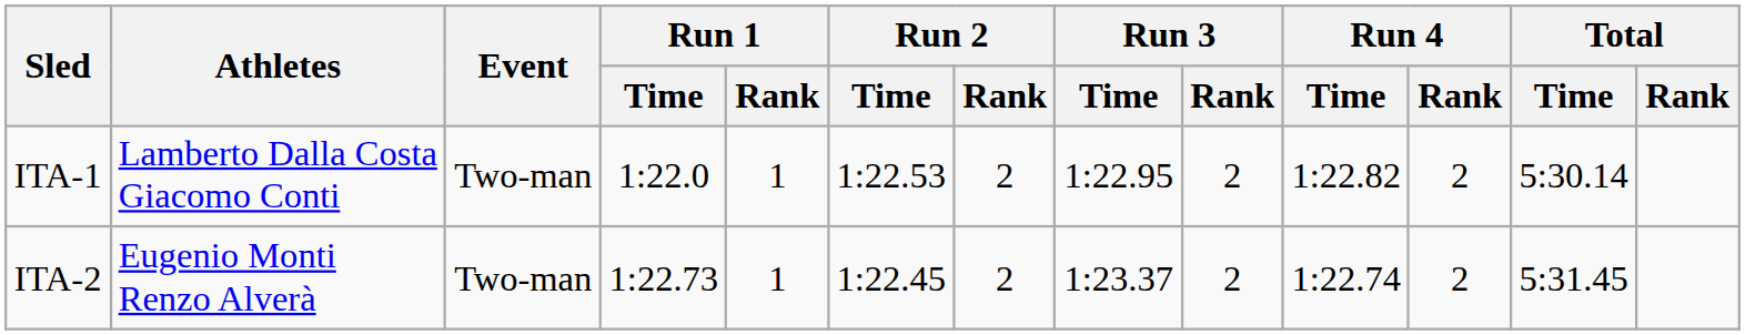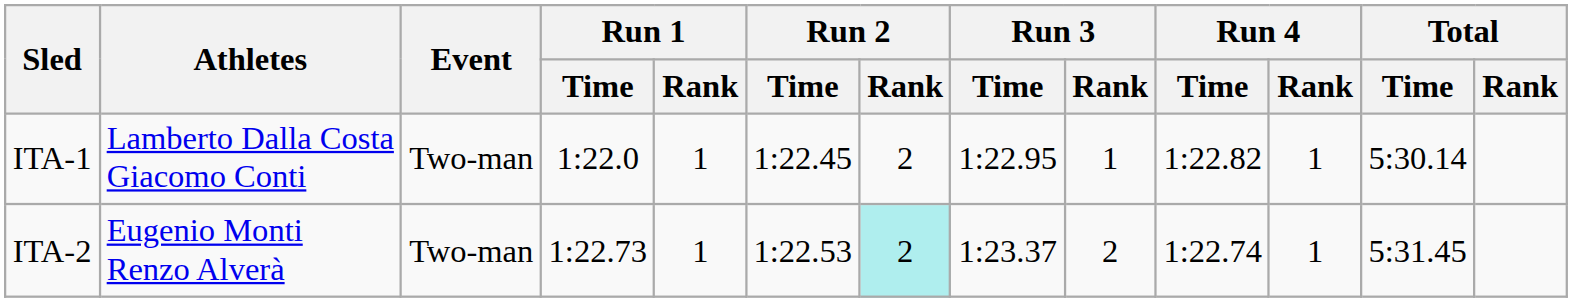 <table class="wikitable" border="1" style="font-size:90%">
 <tr>
 <th rowspan="2">Sled</th>
 <th rowspan="2">Athletes</th>
 <th rowspan="2">Event</th>
 <th colspan="2">Run 1</th>
 <th colspan="2">Run 2</th>
 <th colspan="2">Run 3</th>
 <th colspan="2">Run 4</th>
 <th colspan="2">Total</th>
 </tr>
 <tr>
 <th>Time</th>
 <th>Rank</th>
 <th>Time</th>
 <th>Rank</th>
 <th>Time</th>
 <th>Rank</th>
 <th>Time</th>
 <th>Rank</th>
 <th>Time</th>
 <th>Rank</th>
 </tr>
 <tr>
 <td align="center">ITA-1</td>
 <td><a href='#'>Lamberto Dalla Costa</a><br><a href='#'>Giacomo Conti</a></td>
 <td>Two-man</td>
 <td align="center">1:22.0</td>
 <td align="center">1</td>
-<td align="center">1:22.53</td>
+<td align="center">1:22.45</td>
 <td align="center">2</td>
 <td align="center">1:22.95</td>
-<td align="center">2</td>
+<td align="center">1</td>
 <td align="center">1:22.82</td>
-<td align="center">2</td>
+<td align="center">1</td>
 <td align="center">5:30.14</td>
 <td align="center"></td>
 </tr>
 <tr>
 <td align="center">ITA-2</td>
 <td><a href='#'>Eugenio Monti</a><br><a href='#'>Renzo Alverà</a></td>
 <td>Two-man</td>
 <td align="center">1:22.73</td>
 <td align="center">1</td>
-<td align="center">1:22.45</td>
-<td align="center">2</td>
+<td align="center">1:22.53</td>
+<td align="center" style="background: paleturquoise;">2</td>
 <td align="center">1:23.37</td>
 <td align="center">2</td>
 <td align="center">1:22.74</td>
-<td align="center">2</td>
+<td align="center">1</td>
 <td align="center">5:31.45</td>
 <td align="center"></td>
 </tr>
 </table>
